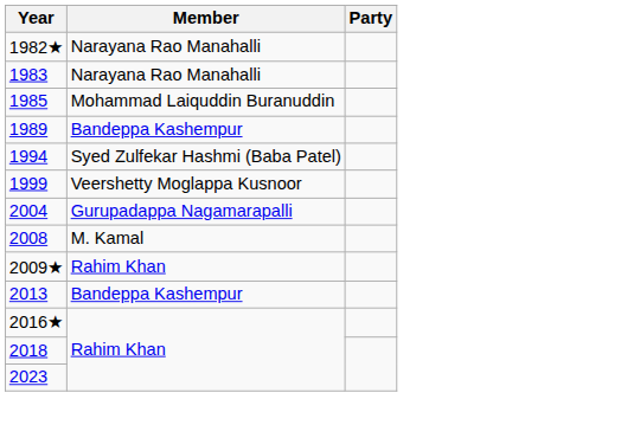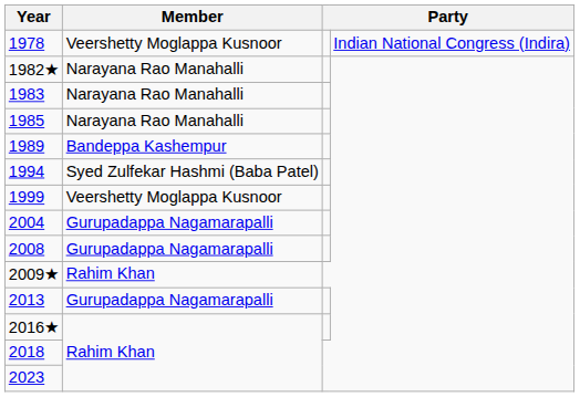 <table class="wikitable sortable">
 <tr>
 <th>Year</th>
 <th>Member</th>
 <th colspan="2">Party</th>
+</tr>
+<tr>
+<td><a href='#'>1978</a></td>
+<td>Veershetty Moglappa Kusnoor</td>
+<td bgcolor=></td>
+<td><a href='#'>Indian National Congress (Indira)</a></td>
 </tr>
 <tr>
 <td>1982★</td>
 <td>Narayana Rao Manahalli</td>
 <td></td>
 </tr>
 <tr>
 <td><a href='#'>1983</a></td>
 <td>Narayana Rao Manahalli</td>
 <td></td>
 </tr>
 <tr>
 <td><a href='#'>1985</a></td>
-<td>Mohammad Laiquddin Buranuddin</td>
+<td>Narayana Rao Manahalli</td>
 <td></td>
 </tr>
 <tr>
 <td><a href='#'>1989</a></td>
 <td><a href='#'>Bandeppa Kashempur</a></td>
 <td></td>
 </tr>
 <tr>
 <td><a href='#'>1994</a></td>
 <td>Syed Zulfekar Hashmi (Baba Patel)</td>
 <td></td>
 </tr>
 <tr>
 <td><a href='#'>1999</a></td>
 <td>Veershetty Moglappa Kusnoor</td>
 <td></td>
 </tr>
 <tr>
 <td><a href='#'>2004</a></td>
 <td><a href='#'>Gurupadappa Nagamarapalli</a></td>
 <td></td>
 </tr>
 <tr>
 <td><a href='#'>2008</a></td>
-<td>M. Kamal</td>
+<td><a href='#'>Gurupadappa Nagamarapalli</a></td>
 <td></td>
 </tr>
 <tr>
 <td>2009★</td>
 <td><a href='#'>Rahim Khan</a></td>
 </tr>
 <tr>
 <td><a href='#'>2013</a></td>
-<td><a href='#'>Bandeppa Kashempur</a></td>
+<td><a href='#'>Gurupadappa Nagamarapalli</a></td>
 <td></td>
 </tr>
 <tr>
 <td>2016★</td>
 <td rowspan=3><a href='#'>Rahim Khan</a></td>
 <td></td>
 </tr>
 <tr>
 <td><a href='#'>2018</a></td>
 </tr>
 <tr>
 <td><a href='#'>2023</a></td>
 </tr>
 </table>
